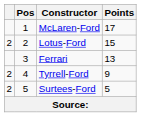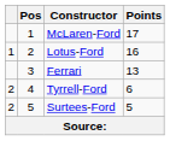 <table class="wikitable" style="font-size: 95%;">
 <tr>
 <th></th>
 <th>Pos</th>
 <th>Constructor</th>
 <th>Points</th>
 </tr>
 <tr>
 <td align="left"></td>
 <td align="center">1</td>
 <td> <a href='#'>McLaren</a>-<a href='#'>Ford</a></td>
 <td align="left">17</td>
 </tr>
 <tr>
-<td align="left"> 2</td>
+<td align="left"> 1</td>
 <td align="center">2</td>
 <td> <a href='#'>Lotus</a>-<a href='#'>Ford</a></td>
-<td align="left">15</td>
+<td align="left">16</td>
 </tr>
 <tr>
 <td align="left"></td>
 <td align="center">3</td>
 <td> <a href='#'>Ferrari</a></td>
 <td align="left">13</td>
 </tr>
 <tr>
 <td align="left"> 2</td>
 <td align="center">4</td>
 <td> <a href='#'>Tyrrell</a>-<a href='#'>Ford</a></td>
-<td align="left">9</td>
+<td align="left">6</td>
 </tr>
 <tr>
 <td align="left"> 2</td>
 <td align="center">5</td>
 <td> <a href='#'>Surtees</a>-<a href='#'>Ford</a></td>
 <td align="left">5</td>
 </tr>
 <tr>
 <th colspan=4>Source:</th>
 </tr>
 </table>
